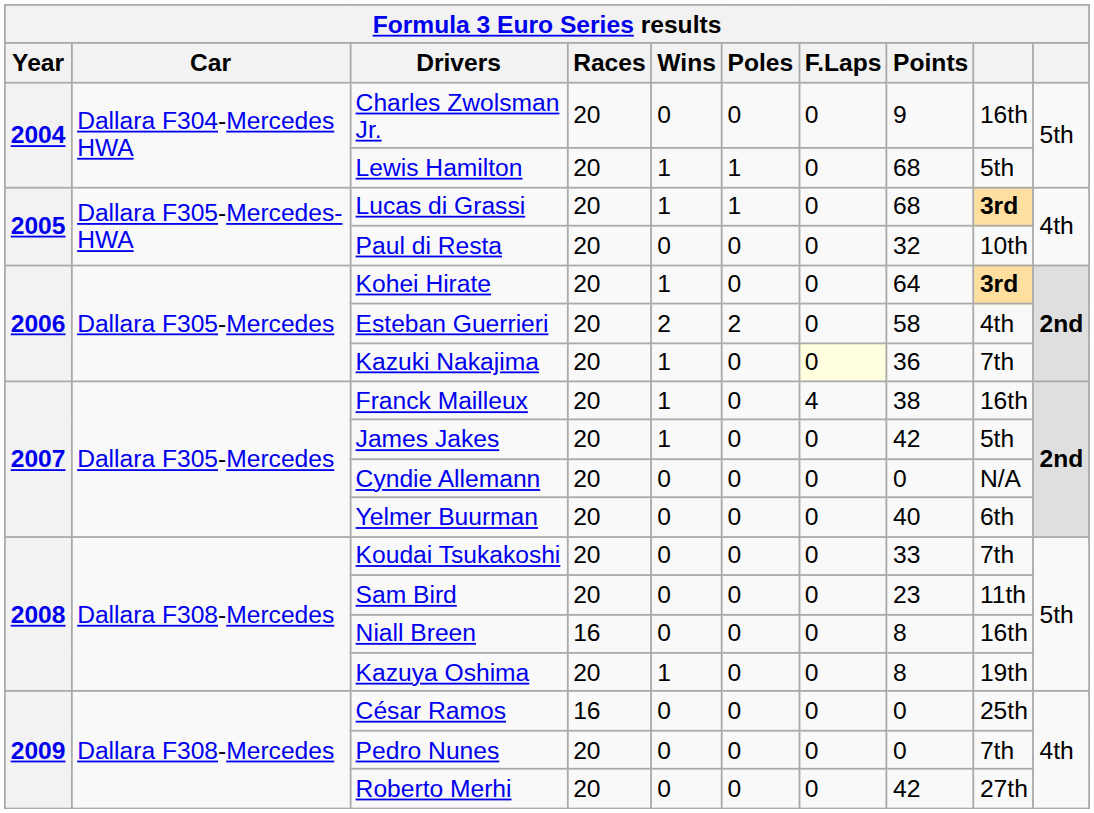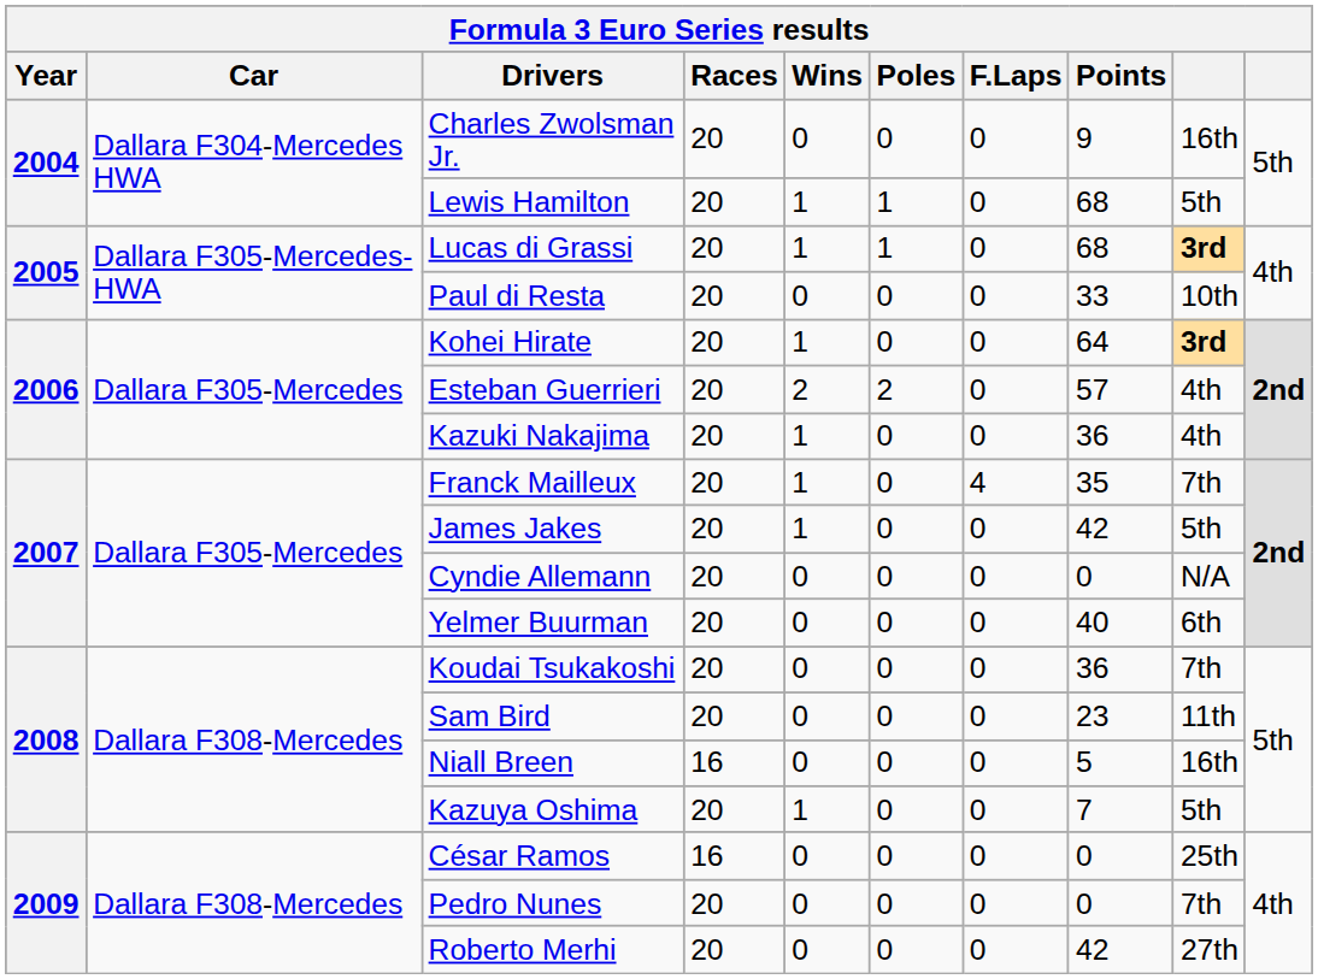 <table class="wikitable collapsible" style="font-size:85%; width:600px">
 <tr>
 <th colspan=10><a href='#'>Formula 3 Euro Series</a> results</th>
 </tr>
 <tr>
 <th>Year</th>
 <th>Car</th>
 <th>Drivers</th>
 <th>Races</th>
 <th>Wins</th>
 <th>Poles</th>
 <th>F.Laps</th>
 <th>Points</th>
 <th></th>
 <th></th>
 </tr>
 <tr>
 <th rowspan=2><a href='#'>2004</a></th>
 <td rowspan=2><a href='#'>Dallara F304</a>-<a href='#'>Mercedes HWA</a></td>
 <td style="text-align:left;"> <a href='#'>Charles Zwolsman Jr.</a></td>
 <td>20</td>
 <td>0</td>
 <td>0</td>
 <td>0</td>
 <td>9</td>
 <td>16th</td>
 <td rowspan=2>5th</td>
 </tr>
 <tr>
 <td> <a href='#'>Lewis Hamilton</a></td>
 <td>20</td>
 <td>1</td>
 <td>1</td>
 <td>0</td>
 <td>68</td>
 <td>5th</td>
 </tr>
 <tr>
 <th rowspan=2><a href='#'>2005</a></th>
 <td rowspan=2><a href='#'>Dallara F305</a>-<a href='#'>Mercedes-HWA</a></td>
 <td> <a href='#'>Lucas di Grassi</a></td>
 <td>20</td>
 <td>1</td>
 <td>1</td>
 <td>0</td>
 <td>68</td>
 <td style="background:#FFDF9F;"><strong>3rd</strong></td>
 <td rowspan=2>4th</td>
 </tr>
 <tr>
 <td> <a href='#'>Paul di Resta</a></td>
 <td>20</td>
 <td>0</td>
 <td>0</td>
 <td>0</td>
-<td>32</td>
+<td>33</td>
 <td>10th</td>
 </tr>
 <tr>
 <th rowspan=3><a href='#'>2006</a></th>
 <td rowspan=3><a href='#'>Dallara F305</a>-<a href='#'>Mercedes</a></td>
 <td> <a href='#'>Kohei Hirate</a></td>
 <td>20</td>
 <td>1</td>
 <td>0</td>
 <td>0</td>
 <td>64</td>
 <td style="background:#FFDF9F;"><strong>3rd</strong></td>
 <td rowspan=3 style="background:#DFDFDF;"><strong>2nd</strong></td>
 </tr>
 <tr>
 <td> <a href='#'>Esteban Guerrieri</a></td>
 <td>20</td>
 <td>2</td>
 <td>2</td>
 <td>0</td>
-<td>58</td>
+<td>57</td>
 <td>4th</td>
 </tr>
 <tr>
 <td> <a href='#'>Kazuki Nakajima</a></td>
 <td>20</td>
 <td>1</td>
 <td>0</td>
-<td style="background: lightyellow;">0</td>
+<td>0</td>
 <td>36</td>
-<td>7th</td>
+<td>4th</td>
 </tr>
 <tr>
 <th rowspan=4><a href='#'>2007</a></th>
 <td rowspan=4><a href='#'>Dallara F305</a>-<a href='#'>Mercedes</a></td>
 <td> <a href='#'>Franck Mailleux</a></td>
 <td>20</td>
 <td>1</td>
 <td>0</td>
 <td>4</td>
-<td>38</td>
-<td>16th</td>
+<td>35</td>
+<td>7th</td>
 <td rowspan=4 style="background:#DFDFDF;"><strong>2nd</strong></td>
 </tr>
 <tr>
 <td> <a href='#'>James Jakes</a></td>
 <td>20</td>
 <td>1</td>
 <td>0</td>
 <td>0</td>
 <td>42</td>
 <td>5th</td>
 </tr>
 <tr>
 <td> <a href='#'>Cyndie Allemann</a></td>
 <td>20</td>
 <td>0</td>
 <td>0</td>
 <td>0</td>
 <td>0</td>
 <td>N/A</td>
 </tr>
 <tr>
 <td> <a href='#'>Yelmer Buurman</a></td>
 <td>20</td>
 <td>0</td>
 <td>0</td>
 <td>0</td>
 <td>40</td>
 <td>6th</td>
 </tr>
 <tr>
 <th rowspan=4><a href='#'>2008</a></th>
 <td rowspan=4><a href='#'>Dallara F308</a>-<a href='#'>Mercedes</a></td>
 <td> <a href='#'>Koudai Tsukakoshi</a></td>
 <td>20</td>
 <td>0</td>
 <td>0</td>
 <td>0</td>
-<td>33</td>
+<td>36</td>
 <td>7th</td>
 <td rowspan=4>5th</td>
 </tr>
 <tr>
 <td> <a href='#'>Sam Bird</a></td>
 <td>20</td>
 <td>0</td>
 <td>0</td>
 <td>0</td>
 <td>23</td>
 <td>11th</td>
 </tr>
 <tr>
 <td> <a href='#'>Niall Breen</a></td>
 <td>16</td>
 <td>0</td>
 <td>0</td>
 <td>0</td>
-<td>8</td>
+<td>5</td>
 <td>16th</td>
 </tr>
 <tr>
 <td> <a href='#'>Kazuya Oshima</a></td>
 <td>20</td>
 <td>1</td>
 <td>0</td>
 <td>0</td>
-<td>8</td>
-<td>19th</td>
+<td>7</td>
+<td>5th</td>
 </tr>
 <tr>
 <th rowspan=3><a href='#'>2009</a></th>
 <td rowspan=3><a href='#'>Dallara F308</a>-<a href='#'>Mercedes</a></td>
 <td> <a href='#'>César Ramos</a></td>
 <td>16</td>
 <td>0</td>
 <td>0</td>
 <td>0</td>
 <td>0</td>
 <td>25th</td>
 <td rowspan=3>4th</td>
 </tr>
 <tr>
 <td> <a href='#'>Pedro Nunes</a></td>
 <td>20</td>
 <td>0</td>
 <td>0</td>
 <td>0</td>
 <td>0</td>
 <td>7th</td>
 </tr>
 <tr>
 <td> <a href='#'>Roberto Merhi</a></td>
 <td>20</td>
 <td>0</td>
 <td>0</td>
 <td>0</td>
 <td>42</td>
 <td>27th</td>
 </tr>
 </table>
